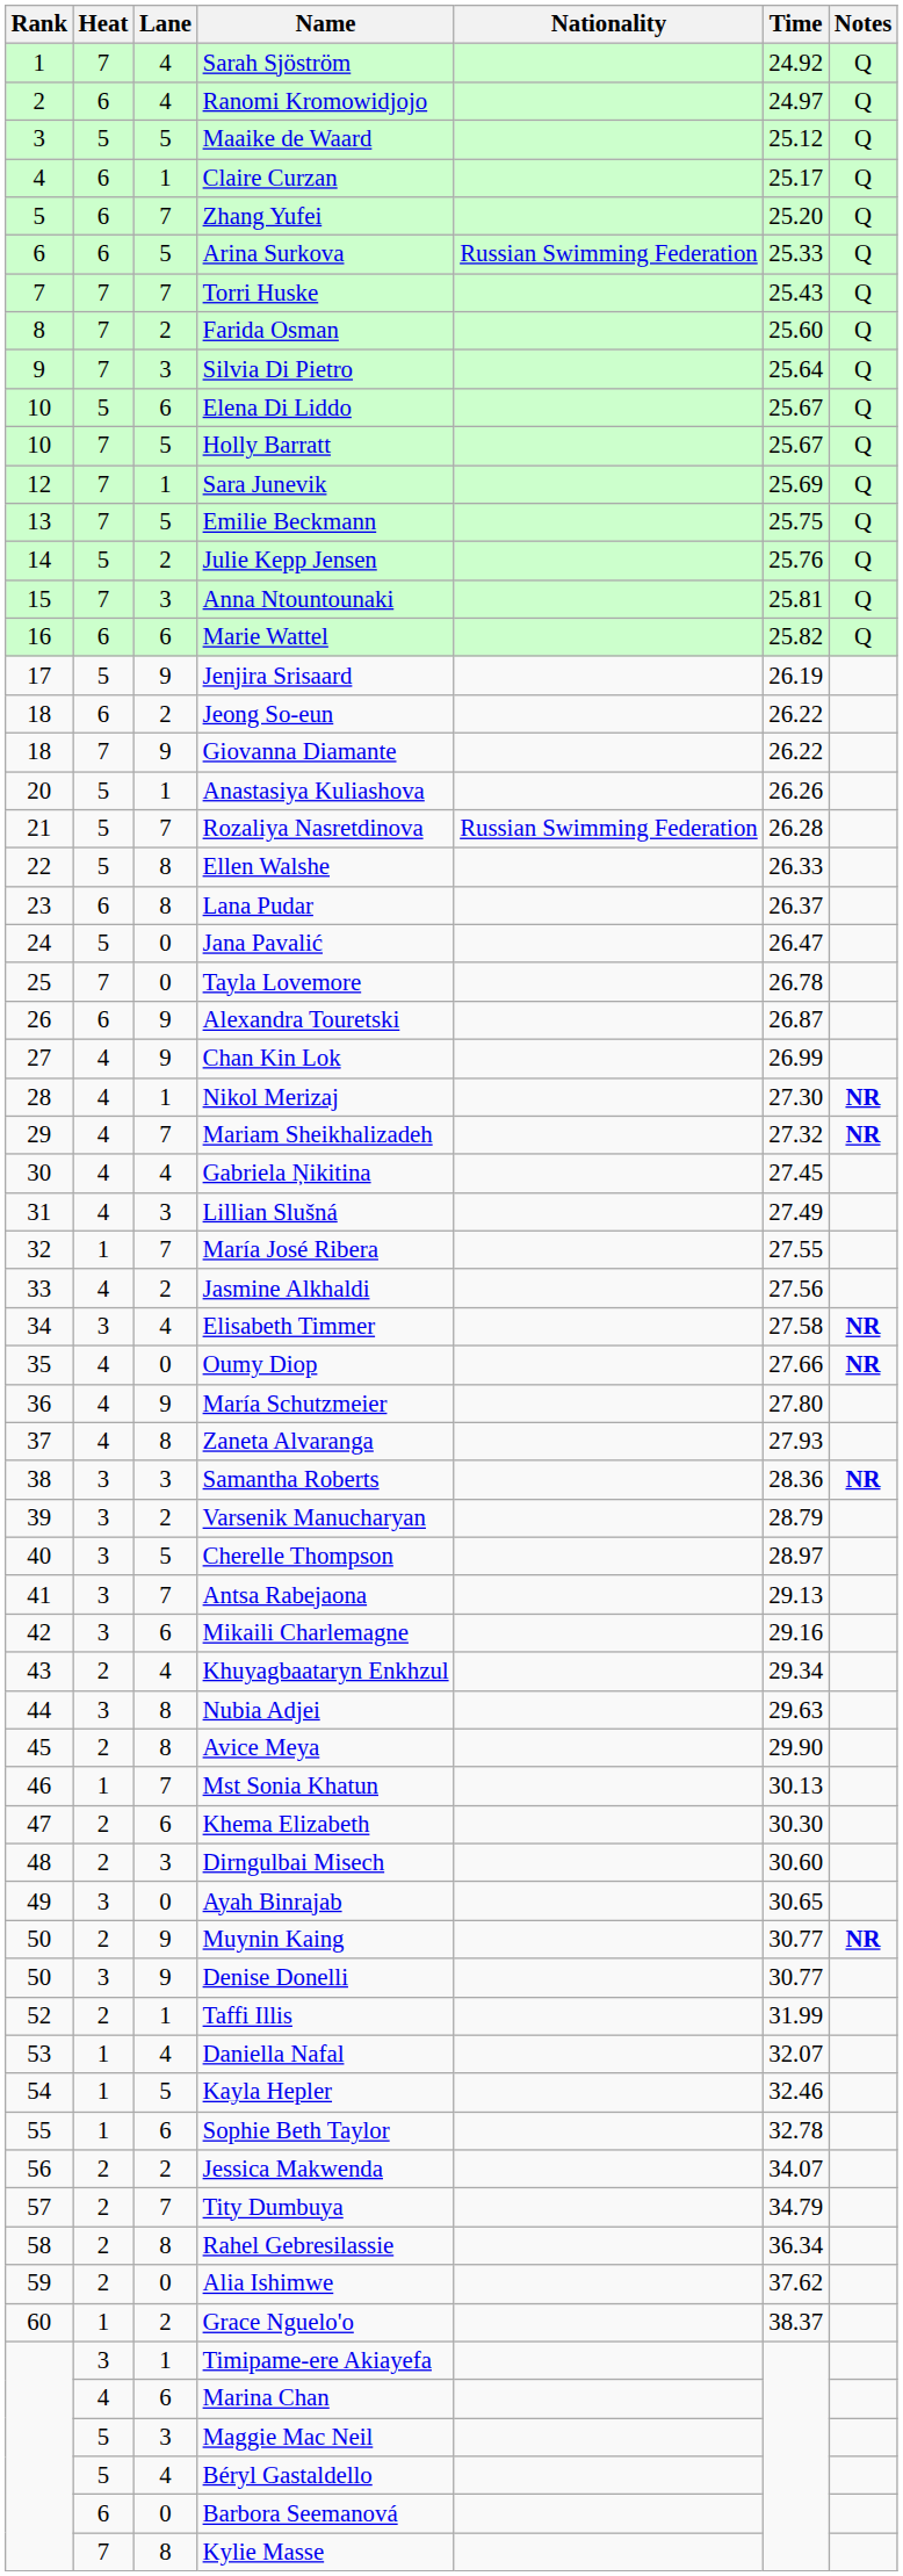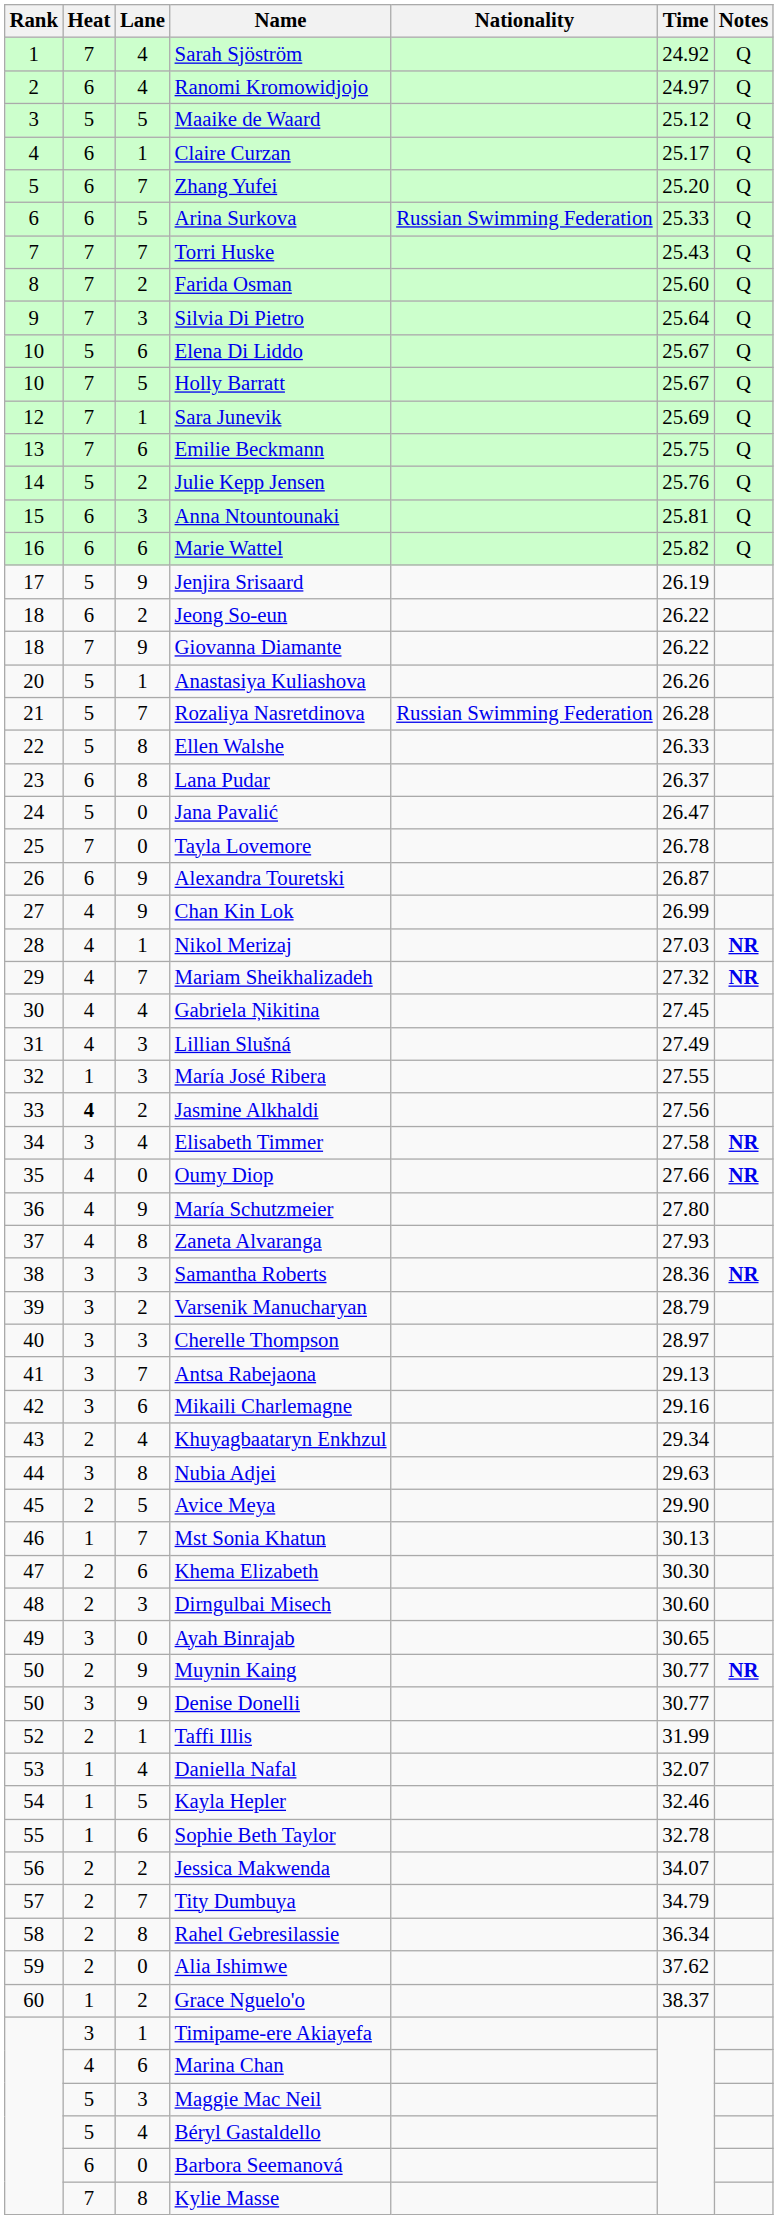 <table class="wikitable sortable" style="text-align:center">
 <tr>
 <th>Rank</th>
 <th>Heat</th>
 <th>Lane</th>
 <th>Name</th>
 <th>Nationality</th>
 <th>Time</th>
 <th>Notes</th>
 </tr>
 <tr bgcolor=ccffcc>
 <td>1</td>
 <td>7</td>
 <td>4</td>
 <td align=left><a href='#'>Sarah Sjöström</a></td>
 <td align=left></td>
 <td>24.92</td>
 <td>Q</td>
 </tr>
 <tr bgcolor=ccffcc>
 <td>2</td>
 <td>6</td>
 <td>4</td>
 <td align=left><a href='#'>Ranomi Kromowidjojo</a></td>
 <td align=left></td>
 <td>24.97</td>
 <td>Q</td>
 </tr>
 <tr bgcolor=ccffcc>
 <td>3</td>
 <td>5</td>
 <td>5</td>
 <td align=left><a href='#'>Maaike de Waard</a></td>
 <td align=left></td>
 <td>25.12</td>
 <td>Q</td>
 </tr>
 <tr bgcolor=ccffcc>
 <td>4</td>
 <td>6</td>
 <td>1</td>
 <td align=left><a href='#'>Claire Curzan</a></td>
 <td align=left></td>
 <td>25.17</td>
 <td>Q</td>
 </tr>
 <tr bgcolor=ccffcc>
 <td>5</td>
 <td>6</td>
 <td>7</td>
 <td align=left><a href='#'>Zhang Yufei</a></td>
 <td align=left></td>
 <td>25.20</td>
 <td>Q</td>
 </tr>
 <tr bgcolor=ccffcc>
 <td>6</td>
 <td>6</td>
 <td>5</td>
 <td align=left><a href='#'>Arina Surkova</a></td>
 <td align=left><a href='#'>Russian Swimming Federation</a></td>
 <td>25.33</td>
 <td>Q</td>
 </tr>
 <tr bgcolor=ccffcc>
 <td>7</td>
 <td>7</td>
 <td>7</td>
 <td align=left><a href='#'>Torri Huske</a></td>
 <td align=left></td>
 <td>25.43</td>
 <td>Q</td>
 </tr>
 <tr bgcolor=ccffcc>
 <td>8</td>
 <td>7</td>
 <td>2</td>
 <td align=left><a href='#'>Farida Osman</a></td>
 <td align=left></td>
 <td>25.60</td>
 <td>Q</td>
 </tr>
 <tr bgcolor=ccffcc>
 <td>9</td>
 <td>7</td>
 <td>3</td>
 <td align=left><a href='#'>Silvia Di Pietro</a></td>
 <td align=left></td>
 <td>25.64</td>
 <td>Q</td>
 </tr>
 <tr bgcolor=ccffcc>
 <td>10</td>
 <td>5</td>
 <td>6</td>
 <td align=left><a href='#'>Elena Di Liddo</a></td>
 <td align=left></td>
 <td>25.67</td>
 <td>Q</td>
 </tr>
 <tr bgcolor=ccffcc>
 <td>10</td>
 <td>7</td>
 <td>5</td>
 <td align=left><a href='#'>Holly Barratt</a></td>
 <td align=left></td>
 <td>25.67</td>
 <td>Q</td>
 </tr>
 <tr bgcolor=ccffcc>
 <td>12</td>
 <td>7</td>
 <td>1</td>
 <td align=left><a href='#'>Sara Junevik</a></td>
 <td align=left></td>
 <td>25.69</td>
 <td>Q</td>
 </tr>
 <tr bgcolor=ccffcc>
 <td>13</td>
 <td>7</td>
-<td>5</td>
+<td>6</td>
 <td align=left><a href='#'>Emilie Beckmann</a></td>
 <td align=left></td>
 <td>25.75</td>
 <td>Q</td>
 </tr>
 <tr bgcolor=ccffcc>
 <td>14</td>
 <td>5</td>
 <td>2</td>
 <td align=left><a href='#'>Julie Kepp Jensen</a></td>
 <td align=left></td>
 <td>25.76</td>
 <td>Q</td>
 </tr>
 <tr bgcolor=ccffcc>
 <td>15</td>
-<td>7</td>
+<td>6</td>
 <td>3</td>
 <td align=left><a href='#'>Anna Ntountounaki</a></td>
 <td align=left></td>
 <td>25.81</td>
 <td>Q</td>
 </tr>
 <tr bgcolor=ccffcc>
 <td>16</td>
 <td>6</td>
 <td>6</td>
 <td align=left><a href='#'>Marie Wattel</a></td>
 <td align=left></td>
 <td>25.82</td>
 <td>Q</td>
 </tr>
 <tr>
 <td>17</td>
 <td>5</td>
 <td>9</td>
 <td align=left><a href='#'>Jenjira Srisaard</a></td>
 <td align=left></td>
 <td>26.19</td>
 <td></td>
 </tr>
 <tr>
 <td>18</td>
 <td>6</td>
 <td>2</td>
 <td align=left><a href='#'>Jeong So-eun</a></td>
 <td align=left></td>
 <td>26.22</td>
 <td></td>
 </tr>
 <tr>
 <td>18</td>
 <td>7</td>
 <td>9</td>
 <td align=left><a href='#'>Giovanna Diamante</a></td>
 <td align=left></td>
 <td>26.22</td>
 <td></td>
 </tr>
 <tr>
 <td>20</td>
 <td>5</td>
 <td>1</td>
 <td align=left><a href='#'>Anastasiya Kuliashova</a></td>
 <td align=left></td>
 <td>26.26</td>
 <td></td>
 </tr>
 <tr>
 <td>21</td>
 <td>5</td>
 <td>7</td>
 <td align=left><a href='#'>Rozaliya Nasretdinova</a></td>
 <td align=left><a href='#'>Russian Swimming Federation</a></td>
 <td>26.28</td>
 <td></td>
 </tr>
 <tr>
 <td>22</td>
 <td>5</td>
 <td>8</td>
 <td align=left><a href='#'>Ellen Walshe</a></td>
 <td align=left></td>
 <td>26.33</td>
 <td></td>
 </tr>
 <tr>
 <td>23</td>
 <td>6</td>
 <td>8</td>
 <td align=left><a href='#'>Lana Pudar</a></td>
 <td align=left></td>
 <td>26.37</td>
 <td></td>
 </tr>
 <tr>
 <td>24</td>
 <td>5</td>
 <td>0</td>
 <td align=left><a href='#'>Jana Pavalić</a></td>
 <td align=left></td>
 <td>26.47</td>
 <td></td>
 </tr>
 <tr>
 <td>25</td>
 <td>7</td>
 <td>0</td>
 <td align=left><a href='#'>Tayla Lovemore</a></td>
 <td align=left></td>
 <td>26.78</td>
 <td></td>
 </tr>
 <tr>
 <td>26</td>
 <td>6</td>
 <td>9</td>
 <td align=left><a href='#'>Alexandra Touretski</a></td>
 <td align=left></td>
 <td>26.87</td>
 <td></td>
 </tr>
 <tr>
 <td>27</td>
 <td>4</td>
 <td>9</td>
 <td align=left><a href='#'>Chan Kin Lok</a></td>
 <td align=left></td>
 <td>26.99</td>
 <td></td>
 </tr>
 <tr>
 <td>28</td>
 <td>4</td>
 <td>1</td>
 <td align=left><a href='#'>Nikol Merizaj</a></td>
 <td align=left></td>
-<td>27.30</td>
+<td>27.03</td>
 <td><strong><a href='#'>NR</a></strong></td>
 </tr>
 <tr>
 <td>29</td>
 <td>4</td>
 <td>7</td>
 <td align=left><a href='#'>Mariam Sheikhalizadeh</a></td>
 <td align=left></td>
 <td>27.32</td>
 <td><strong><a href='#'>NR</a></strong></td>
 </tr>
 <tr>
 <td>30</td>
 <td>4</td>
 <td>4</td>
 <td align=left><a href='#'>Gabriela Ņikitina</a></td>
 <td align=left></td>
 <td>27.45</td>
 <td></td>
 </tr>
 <tr>
 <td>31</td>
 <td>4</td>
 <td>3</td>
 <td align=left><a href='#'>Lillian Slušná</a></td>
 <td align=left></td>
 <td>27.49</td>
 <td></td>
 </tr>
 <tr>
 <td>32</td>
 <td>1</td>
-<td>7</td>
+<td>3</td>
 <td align=left><a href='#'>María José Ribera</a></td>
 <td align=left></td>
 <td>27.55</td>
 <td></td>
 </tr>
 <tr>
 <td>33</td>
-<td>4</td>
+<td><strong>4</strong></td>
 <td>2</td>
 <td align=left><a href='#'>Jasmine Alkhaldi</a></td>
 <td align=left></td>
 <td>27.56</td>
 <td></td>
 </tr>
 <tr>
 <td>34</td>
 <td>3</td>
 <td>4</td>
 <td align=left><a href='#'>Elisabeth Timmer</a></td>
 <td align=left></td>
 <td>27.58</td>
 <td><strong><a href='#'>NR</a></strong></td>
 </tr>
 <tr>
 <td>35</td>
 <td>4</td>
 <td>0</td>
 <td align=left><a href='#'>Oumy Diop</a></td>
 <td align=left></td>
 <td>27.66</td>
 <td><strong><a href='#'>NR</a></strong></td>
 </tr>
 <tr>
 <td>36</td>
 <td>4</td>
 <td>9</td>
 <td align=left><a href='#'>María Schutzmeier</a></td>
 <td align=left></td>
 <td>27.80</td>
 <td></td>
 </tr>
 <tr>
 <td>37</td>
 <td>4</td>
 <td>8</td>
 <td align=left><a href='#'>Zaneta Alvaranga</a></td>
 <td align=left></td>
 <td>27.93</td>
 <td></td>
 </tr>
 <tr>
 <td>38</td>
 <td>3</td>
 <td>3</td>
 <td align=left><a href='#'>Samantha Roberts</a></td>
 <td align=left></td>
 <td>28.36</td>
 <td><strong><a href='#'>NR</a></strong></td>
 </tr>
 <tr>
 <td>39</td>
 <td>3</td>
 <td>2</td>
 <td align=left><a href='#'>Varsenik Manucharyan</a></td>
 <td align=left></td>
 <td>28.79</td>
 <td></td>
 </tr>
 <tr>
 <td>40</td>
 <td>3</td>
-<td>5</td>
+<td>3</td>
 <td align=left><a href='#'>Cherelle Thompson</a></td>
 <td align=left></td>
 <td>28.97</td>
 <td></td>
 </tr>
 <tr>
 <td>41</td>
 <td>3</td>
 <td>7</td>
 <td align=left><a href='#'>Antsa Rabejaona</a></td>
 <td align=left></td>
 <td>29.13</td>
 <td></td>
 </tr>
 <tr>
 <td>42</td>
 <td>3</td>
 <td>6</td>
 <td align=left><a href='#'>Mikaili Charlemagne</a></td>
 <td align=left></td>
 <td>29.16</td>
 <td></td>
 </tr>
 <tr>
 <td>43</td>
 <td>2</td>
 <td>4</td>
 <td align=left><a href='#'>Khuyagbaataryn Enkhzul</a></td>
 <td align=left></td>
 <td>29.34</td>
 <td></td>
 </tr>
 <tr>
 <td>44</td>
 <td>3</td>
 <td>8</td>
 <td align=left><a href='#'>Nubia Adjei</a></td>
 <td align=left></td>
 <td>29.63</td>
 <td></td>
 </tr>
 <tr>
 <td>45</td>
 <td>2</td>
-<td>8</td>
+<td>5</td>
 <td align=left><a href='#'>Avice Meya</a></td>
 <td align=left></td>
 <td>29.90</td>
 <td></td>
 </tr>
 <tr>
 <td>46</td>
 <td>1</td>
 <td>7</td>
 <td align=left><a href='#'>Mst Sonia Khatun</a></td>
 <td align=left></td>
 <td>30.13</td>
 <td></td>
 </tr>
 <tr>
 <td>47</td>
 <td>2</td>
 <td>6</td>
 <td align=left><a href='#'>Khema Elizabeth</a></td>
 <td align=left></td>
 <td>30.30</td>
 <td></td>
 </tr>
 <tr>
 <td>48</td>
 <td>2</td>
 <td>3</td>
 <td align=left><a href='#'>Dirngulbai Misech</a></td>
 <td align=left></td>
 <td>30.60</td>
 <td></td>
 </tr>
 <tr>
 <td>49</td>
 <td>3</td>
 <td>0</td>
 <td align=left><a href='#'>Ayah Binrajab</a></td>
 <td align=left></td>
 <td>30.65</td>
 <td></td>
 </tr>
 <tr>
 <td>50</td>
 <td>2</td>
 <td>9</td>
 <td align=left><a href='#'>Muynin Kaing</a></td>
 <td align=left></td>
 <td>30.77</td>
 <td><strong><a href='#'>NR</a></strong></td>
 </tr>
 <tr>
 <td>50</td>
 <td>3</td>
 <td>9</td>
 <td align=left><a href='#'>Denise Donelli</a></td>
 <td align=left></td>
 <td>30.77</td>
 <td></td>
 </tr>
 <tr>
 <td>52</td>
 <td>2</td>
 <td>1</td>
 <td align=left><a href='#'>Taffi Illis</a></td>
 <td align=left></td>
 <td>31.99</td>
 <td></td>
 </tr>
 <tr>
 <td>53</td>
 <td>1</td>
 <td>4</td>
 <td align=left><a href='#'>Daniella Nafal</a></td>
 <td align=left></td>
 <td>32.07</td>
 <td></td>
 </tr>
 <tr>
 <td>54</td>
 <td>1</td>
 <td>5</td>
 <td align=left><a href='#'>Kayla Hepler</a></td>
 <td align=left></td>
 <td>32.46</td>
 <td></td>
 </tr>
 <tr>
 <td>55</td>
 <td>1</td>
 <td>6</td>
 <td align=left><a href='#'>Sophie Beth Taylor</a></td>
 <td align=left></td>
 <td>32.78</td>
 <td></td>
 </tr>
 <tr>
 <td>56</td>
 <td>2</td>
 <td>2</td>
 <td align=left><a href='#'>Jessica Makwenda</a></td>
 <td align=left></td>
 <td>34.07</td>
 <td></td>
 </tr>
 <tr>
 <td>57</td>
 <td>2</td>
 <td>7</td>
 <td align=left><a href='#'>Tity Dumbuya</a></td>
 <td align=left></td>
 <td>34.79</td>
 <td></td>
 </tr>
 <tr>
 <td>58</td>
 <td>2</td>
 <td>8</td>
 <td align=left><a href='#'>Rahel Gebresilassie</a></td>
 <td align=left></td>
 <td>36.34</td>
 <td></td>
 </tr>
 <tr>
 <td>59</td>
 <td>2</td>
 <td>0</td>
 <td align=left><a href='#'>Alia Ishimwe</a></td>
 <td align=left></td>
 <td>37.62</td>
 <td></td>
 </tr>
 <tr>
 <td>60</td>
 <td>1</td>
 <td>2</td>
 <td align=left><a href='#'>Grace Nguelo'o</a></td>
 <td align=left></td>
 <td>38.37</td>
 <td></td>
 </tr>
 <tr>
 <td rowspan=6></td>
 <td>3</td>
 <td>1</td>
 <td align=left><a href='#'>Timipame-ere Akiayefa</a></td>
 <td align=left></td>
 <td rowspan=6></td>
 <td></td>
 </tr>
 <tr>
 <td>4</td>
 <td>6</td>
 <td align=left><a href='#'>Marina Chan</a></td>
 <td align=left></td>
 <td></td>
 </tr>
 <tr>
 <td>5</td>
 <td>3</td>
 <td align=left><a href='#'>Maggie Mac Neil</a></td>
 <td align=left></td>
 <td></td>
 </tr>
 <tr>
 <td>5</td>
 <td>4</td>
 <td align=left><a href='#'>Béryl Gastaldello</a></td>
 <td align=left></td>
 <td></td>
 </tr>
 <tr>
 <td>6</td>
 <td>0</td>
 <td align=left><a href='#'>Barbora Seemanová</a></td>
 <td align=left></td>
 <td></td>
 </tr>
 <tr>
 <td>7</td>
 <td>8</td>
 <td align=left><a href='#'>Kylie Masse</a></td>
 <td align=left></td>
 <td></td>
 </tr>
 </table>
